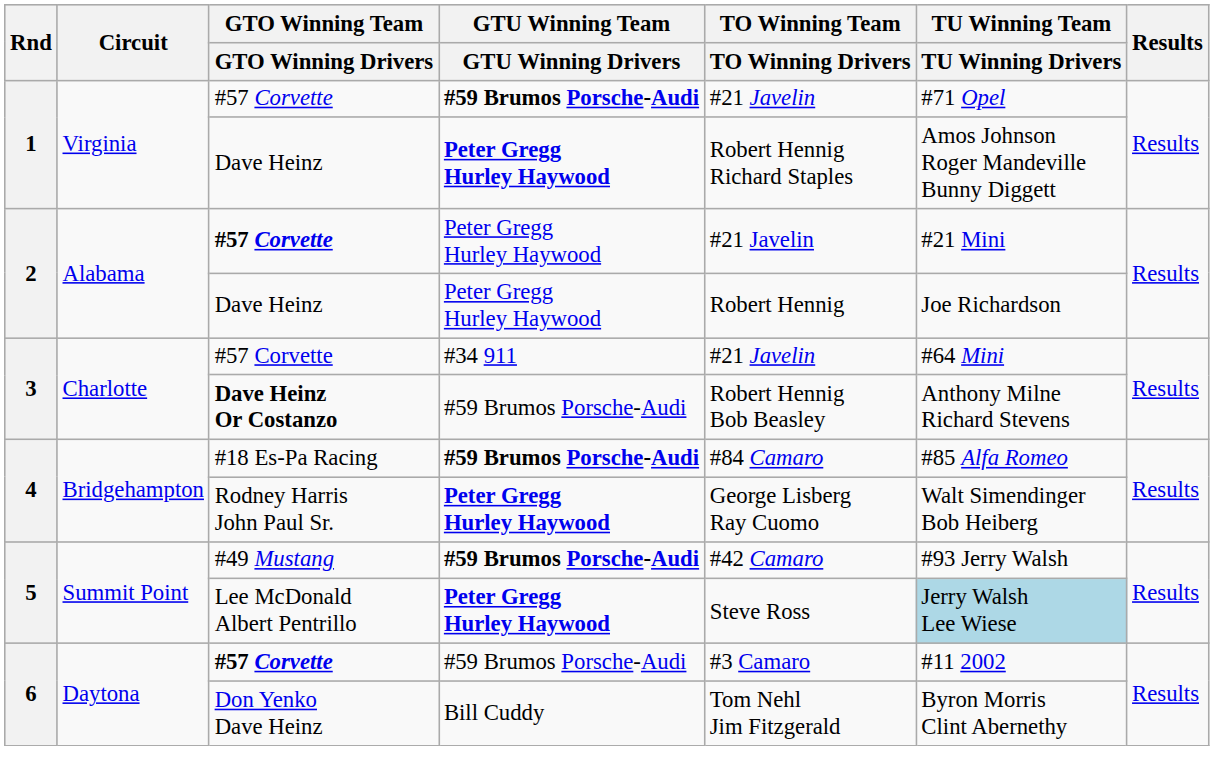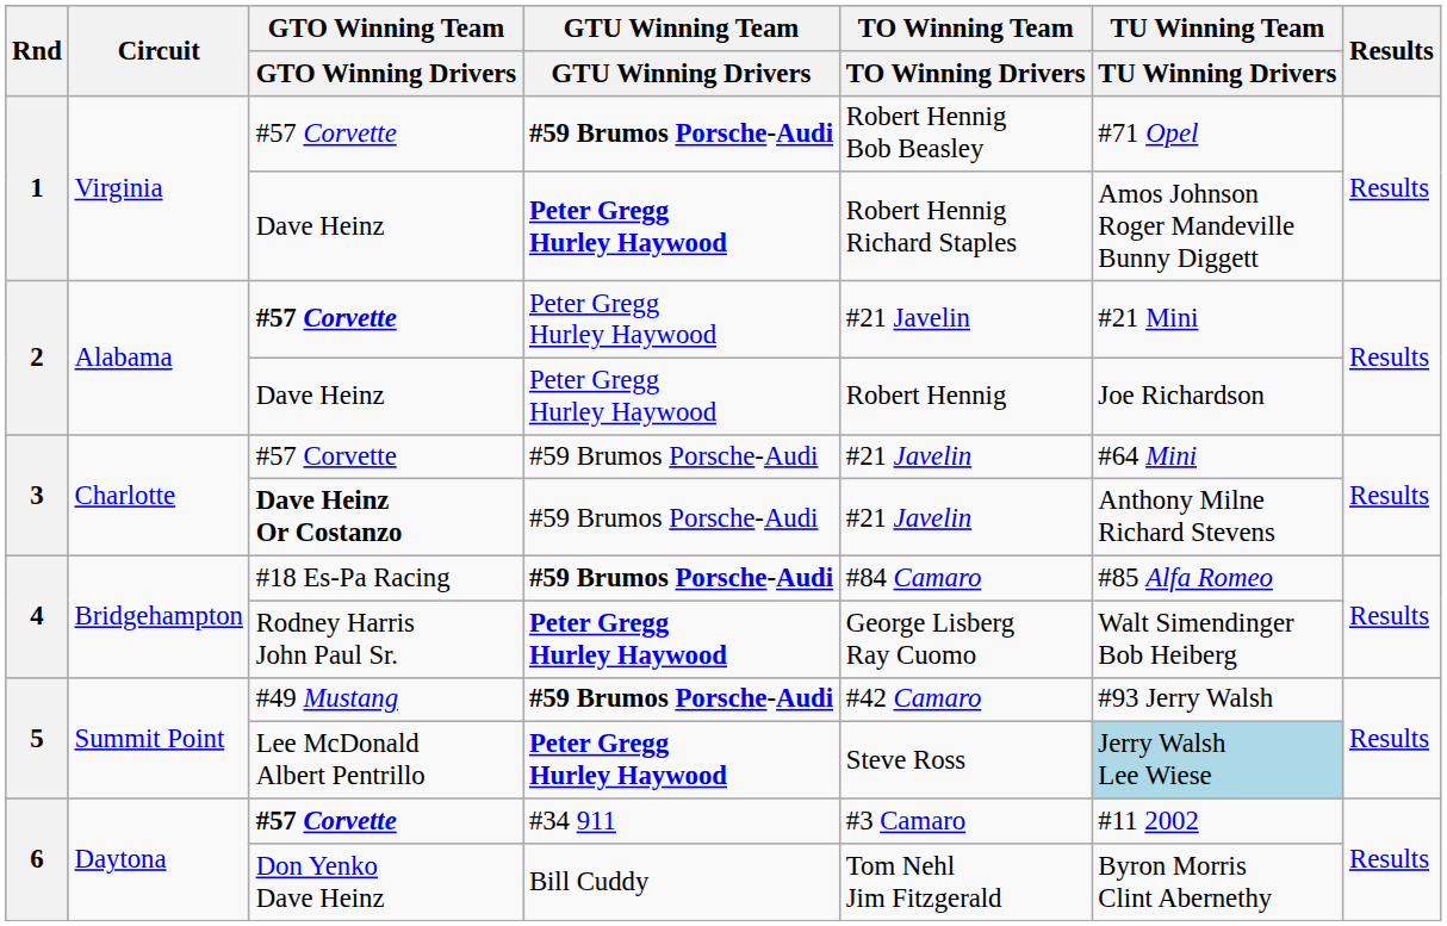 <table class="wikitable" style="font-size: 90%;">
 <tr>
 <th rowspan=2>Rnd</th>
 <th rowspan=2>Circuit</th>
 <th>GTO Winning Team</th>
 <th>GTU Winning Team</th>
 <th>TO Winning Team</th>
 <th>TU Winning Team</th>
 <th rowspan=2>Results</th>
 </tr>
 <tr>
 <th>GTO Winning Drivers</th>
 <th>GTU Winning Drivers</th>
 <th>TO Winning Drivers</th>
 <th>TU Winning Drivers</th>
 </tr>
 <tr>
 <th rowspan=2>1</th>
 <td rowspan=2><a href='#'>Virginia</a></td>
 <td>#57 <em><a href='#'>Corvette</a></em></td>
 <td><strong>#59 Brumos <a href='#'>Porsche</a>-<a href='#'>Audi</a></strong></td>
-<td>#21 <em><a href='#'>Javelin</a></em></td>
+<td> Robert Hennig<br> Bob Beasley</td>
 <td>#71 <em><a href='#'>Opel</a></em></td>
 <td rowspan=2><a href='#'>Results</a></td>
 </tr>
 <tr>
 <td> Dave Heinz</td>
 <td><strong> <a href='#'>Peter Gregg</a><br> <a href='#'>Hurley Haywood</a></strong></td>
 <td> Robert Hennig<br> Richard Staples</td>
 <td> Amos Johnson<br> Roger Mandeville<br> Bunny Diggett</td>
 </tr>
 <tr>
 <th rowspan=2>2</th>
 <td rowspan=2><a href='#'>Alabama</a></td>
 <td><strong>#57 <em><a href='#'>Corvette</a><strong><em></td>
 <td> <a href='#'>Peter Gregg</a><br> <a href='#'>Hurley Haywood</a></td>
 <td>#21 </em><a href='#'>Javelin</a><em></td>
 <td>#21 </em><a href='#'>Mini</a><em></td>
 <td rowspan=2><a href='#'>Results</a></td>
 </tr>
 <tr>
 <td></strong> Dave Heinz<strong></td>
 <td> <a href='#'>Peter Gregg</a><br> <a href='#'>Hurley Haywood</a></td>
 <td> Robert Hennig</td>
 <td> Joe Richardson</td>
 </tr>
 <tr>
 <th rowspan=2>3</th>
 <td rowspan=2><a href='#'>Charlotte</a></td>
 <td></strong>#57 </em><a href='#'>Corvette</a></em></strong></td>
-<td>#34 </em><a href='#'>911</a><em></td>
+<td>#59 Brumos <a href='#'>Porsche</a>-<a href='#'>Audi</a></td>
 <td>#21 <em><a href='#'>Javelin</a></em></td>
 <td>#64 <em><a href='#'>Mini</a></em></td>
 <td rowspan=2><a href='#'>Results</a></td>
 </tr>
 <tr>
 <td><strong> Dave Heinz<br> Or Costanzo</strong></td>
 <td>#59 Brumos <a href='#'>Porsche</a>-<a href='#'>Audi</a></td>
-<td> Robert Hennig<br> Bob Beasley</td>
+<td>#21 <em><a href='#'>Javelin</a></em></td>
 <td> Anthony Milne<br> Richard Stevens</td>
 </tr>
 <tr>
 <th rowspan=2>4</th>
 <td rowspan=2><a href='#'>Bridgehampton</a></td>
 <td>#18 Es-Pa Racing</td>
 <td><strong>#59 Brumos <a href='#'>Porsche</a>-<a href='#'>Audi</a></strong></td>
 <td>#84 <em><a href='#'>Camaro</a></em></td>
 <td>#85 <em><a href='#'>Alfa Romeo</a></em></td>
 <td rowspan=2><a href='#'>Results</a></td>
 </tr>
 <tr>
 <td> Rodney Harris<br> John Paul Sr.</td>
 <td><strong> <a href='#'>Peter Gregg</a><br> <a href='#'>Hurley Haywood</a></strong></td>
 <td> George Lisberg<br> Ray Cuomo</td>
 <td> Walt Simendinger<br> Bob Heiberg</td>
 </tr>
 <tr>
 <th rowspan=2>5</th>
 <td rowspan=2><a href='#'>Summit Point</a></td>
 <td>#49 <em><a href='#'>Mustang</a></em></td>
 <td><strong>#59 Brumos <a href='#'>Porsche</a>-<a href='#'>Audi</a></strong></td>
 <td>#42 <em><a href='#'>Camaro</a></em></td>
 <td>#93 Jerry Walsh</td>
 <td rowspan=2><a href='#'>Results</a></td>
 </tr>
 <tr>
 <td> Lee McDonald<br> Albert Pentrillo</td>
 <td><strong> <a href='#'>Peter Gregg</a><br> <a href='#'>Hurley Haywood</a></strong></td>
 <td> Steve Ross</td>
 <td style="background: lightblue;"> Jerry Walsh<br> Lee Wiese</td>
 </tr>
 <tr>
 <th rowspan=2>6</th>
 <td rowspan=2><a href='#'>Daytona</a></td>
 <td><strong>#57 <em><a href='#'>Corvette</a><strong><em></td>
-<td>#59 Brumos <a href='#'>Porsche</a>-<a href='#'>Audi</a></td>
+<td>#34 </em><a href='#'>911</a><em></td>
 <td>#3 </em><a href='#'>Camaro</a><em></td>
 <td>#11 </em><a href='#'>2002</a><em></td>
 <td rowspan=2><a href='#'>Results</a></td>
 </tr>
 <tr>
 <td></strong> <a href='#'>Don Yenko</a><br> Dave Heinz<strong></td>
 <td> Bill Cuddy</td>
 <td> Tom Nehl<br> Jim Fitzgerald</td>
 <td> Byron Morris<br> Clint Abernethy</td>
 </tr>
 </table>
